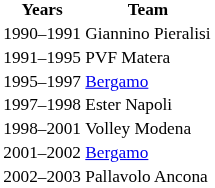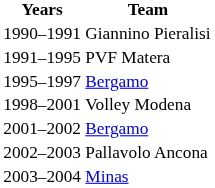 <table>
 <tr>
 <th>Years</th>
 <th>Team</th>
 </tr>
 <tr>
 <td>1990–1991</td>
 <td>Giannino Pieralisi</td>
 </tr>
 <tr>
 <td>1991–1995</td>
 <td>PVF Matera</td>
 </tr>
 <tr>
 <td>1995–1997</td>
 <td><a href='#'>Bergamo</a></td>
 </tr>
 <tr>
-<td>1997–1998</td>
-<td>Ester Napoli</td>
-</tr>
-<tr>
 <td>1998–2001</td>
 <td>Volley Modena</td>
 </tr>
 <tr>
 <td>2001–2002</td>
 <td><a href='#'>Bergamo</a></td>
 </tr>
 <tr>
 <td>2002–2003</td>
 <td>Pallavolo Ancona</td>
 </tr>
+<tr>
+<td>2003–2004</td>
+<td><a href='#'>Minas</a></td>
+</tr>
 </table>
